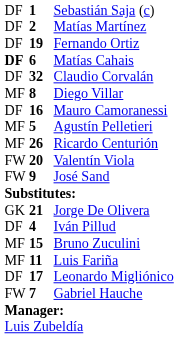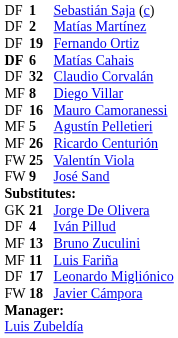 <table cellspacing="0" cellpadding="0" style="font-size:90%; margin:0.2em auto;">
 <tr>
 <th width="25"></th>
 <th width="25"></th>
 </tr>
 <tr>
 <td>DF</td>
 <td><strong>1</strong></td>
 <td> <a href='#'>Sebastián Saja</a> (<a href='#'>c</a>)</td>
 </tr>
 <tr>
 <td>DF</td>
 <td><strong>2</strong></td>
 <td> <a href='#'>Matías Martínez</a></td>
 </tr>
 <tr>
 <td>DF</td>
 <td><strong>19</strong></td>
 <td> <a href='#'>Fernando Ortiz</a></td>
 </tr>
 <tr>
 <td><strong>DF</strong></td>
 <td><strong>6</strong></td>
 <td> <a href='#'>Matías Cahais</a></td>
 </tr>
 <tr>
 <td>DF</td>
 <td><strong>32</strong></td>
 <td> <a href='#'>Claudio Corvalán</a></td>
 <td></td>
 <td></td>
 </tr>
 <tr>
 <td>MF</td>
 <td><strong>8</strong></td>
 <td> <a href='#'>Diego Villar</a></td>
 <td></td>
 <td></td>
 </tr>
 <tr>
 <td>DF</td>
 <td><strong>16</strong></td>
 <td> <a href='#'>Mauro Camoranessi</a></td>
 </tr>
 <tr>
 <td>MF</td>
 <td><strong>5</strong></td>
 <td> <a href='#'>Agustín Pelletieri</a></td>
 <td></td>
 <td></td>
 </tr>
 <tr>
 <td>MF</td>
 <td><strong>26</strong></td>
 <td> <a href='#'>Ricardo Centurión</a></td>
 </tr>
 <tr>
 <td>FW</td>
-<td><strong>20</strong></td>
+<td><strong>25</strong></td>
 <td> <a href='#'>Valentín Viola</a></td>
 </tr>
 <tr>
 <td>FW</td>
 <td><strong>9</strong></td>
 <td> <a href='#'>José Sand</a></td>
 </tr>
 <tr>
 <td colspan=3><strong>Substitutes:</strong></td>
 </tr>
 <tr>
 <td>GK</td>
 <td><strong>21</strong></td>
 <td> <a href='#'>Jorge De Olivera</a></td>
 </tr>
 <tr>
 <td>DF</td>
 <td><strong>4</strong></td>
 <td> <a href='#'>Iván Pillud</a></td>
 </tr>
 <tr>
 <td>MF</td>
-<td><strong>15</strong></td>
+<td><strong>13</strong></td>
 <td> <a href='#'>Bruno Zuculini</a></td>
 </tr>
 <tr>
 <td>MF</td>
 <td><strong>11</strong></td>
 <td> <a href='#'>Luis Fariña</a></td>
 <td></td>
 <td></td>
 </tr>
 <tr>
 <td>DF</td>
 <td><strong>17</strong></td>
 <td> <a href='#'>Leonardo Migliónico</a></td>
 </tr>
 <tr>
 <td>FW</td>
-<td><strong>7</strong></td>
-<td> <a href='#'>Gabriel Hauche</a></td>
+<td><strong>18</strong></td>
+<td> <a href='#'>Javier Cámpora</a></td>
 <td></td>
 <td></td>
 </tr>
 <tr>
 <td colspan=3><strong>Manager:</strong></td>
 </tr>
 <tr>
 <td colspan=4> <a href='#'>Luis Zubeldía</a></td>
 </tr>
 </table>
